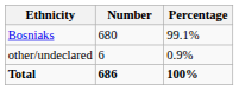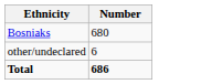 <table class="wikitable">
 <tr>
 <th width="100px">Ethnicity</th>
 <th width="80px">Number</th>
-<th width="80px">Percentage</th>
 </tr>
 <tr>
 <td><a href='#'>Bosniaks</a></td>
 <td>680</td>
-<td>99.1%</td>
 </tr>
 <tr>
 <td>other/undeclared</td>
 <td>6</td>
-<td>0.9%</td>
 </tr>
 <tr>
 <td><strong>Total</strong></td>
 <td><strong>686</strong></td>
-<td><strong>100%</strong></td>
 </tr>
 </table>
